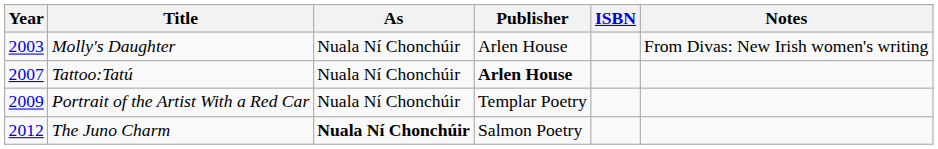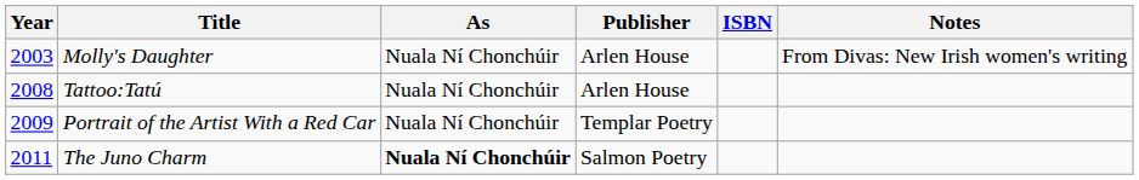 <table class="wikitable sortable">
 <tr>
 <th>Year</th>
 <th>Title</th>
 <th>As</th>
 <th>Publisher</th>
 <th><a href='#'>ISBN</a></th>
 <th>Notes</th>
 </tr>
 <tr>
 <td><a href='#'>2003</a></td>
 <td><em>Molly's Daughter</em></td>
 <td>Nuala Ní Chonchúir</td>
 <td>Arlen House</td>
 <td></td>
 <td>From Divas: New Irish women's writing</td>
 </tr>
 <tr>
-<td><a href='#'>2007</a></td>
+<td><a href='#'>2008</a></td>
 <td><em>Tattoo:Tatú</em></td>
 <td>Nuala Ní Chonchúir</td>
-<td><strong>Arlen House</strong></td>
+<td>Arlen House</td>
 <td></td>
 <td></td>
 </tr>
 <tr>
 <td><a href='#'>2009</a></td>
 <td><em>Portrait of the Artist With a Red Car</em></td>
 <td>Nuala Ní Chonchúir</td>
 <td>Templar Poetry</td>
 <td></td>
 <td></td>
 </tr>
 <tr>
-<td><a href='#'>2012</a></td>
+<td><a href='#'>2011</a></td>
 <td><em>The Juno Charm</em></td>
 <td><strong>Nuala Ní Chonchúir</strong></td>
 <td>Salmon Poetry</td>
 <td></td>
 <td></td>
 </tr>
 </table>
